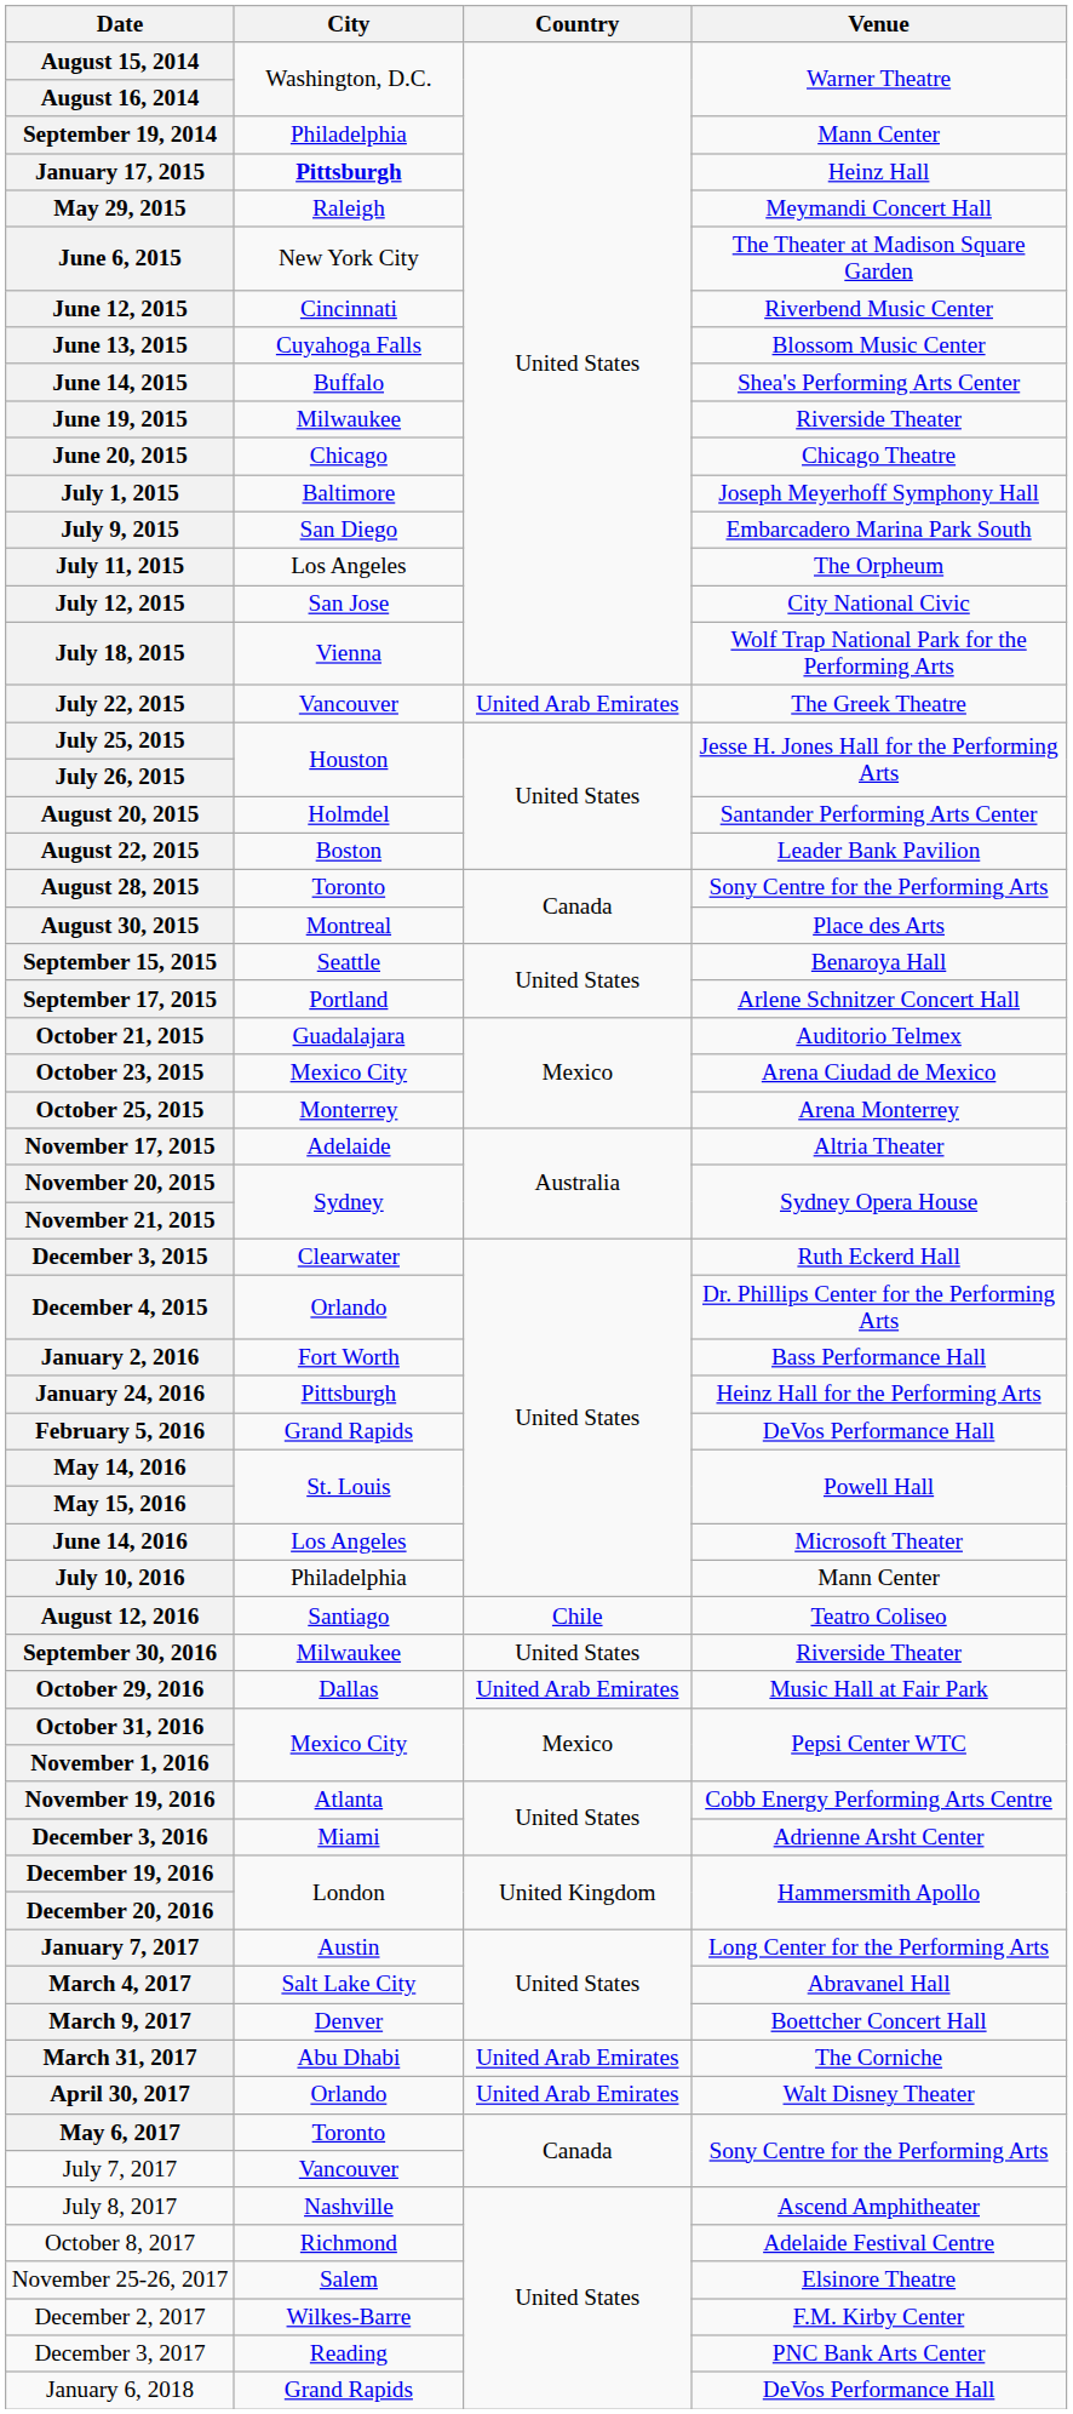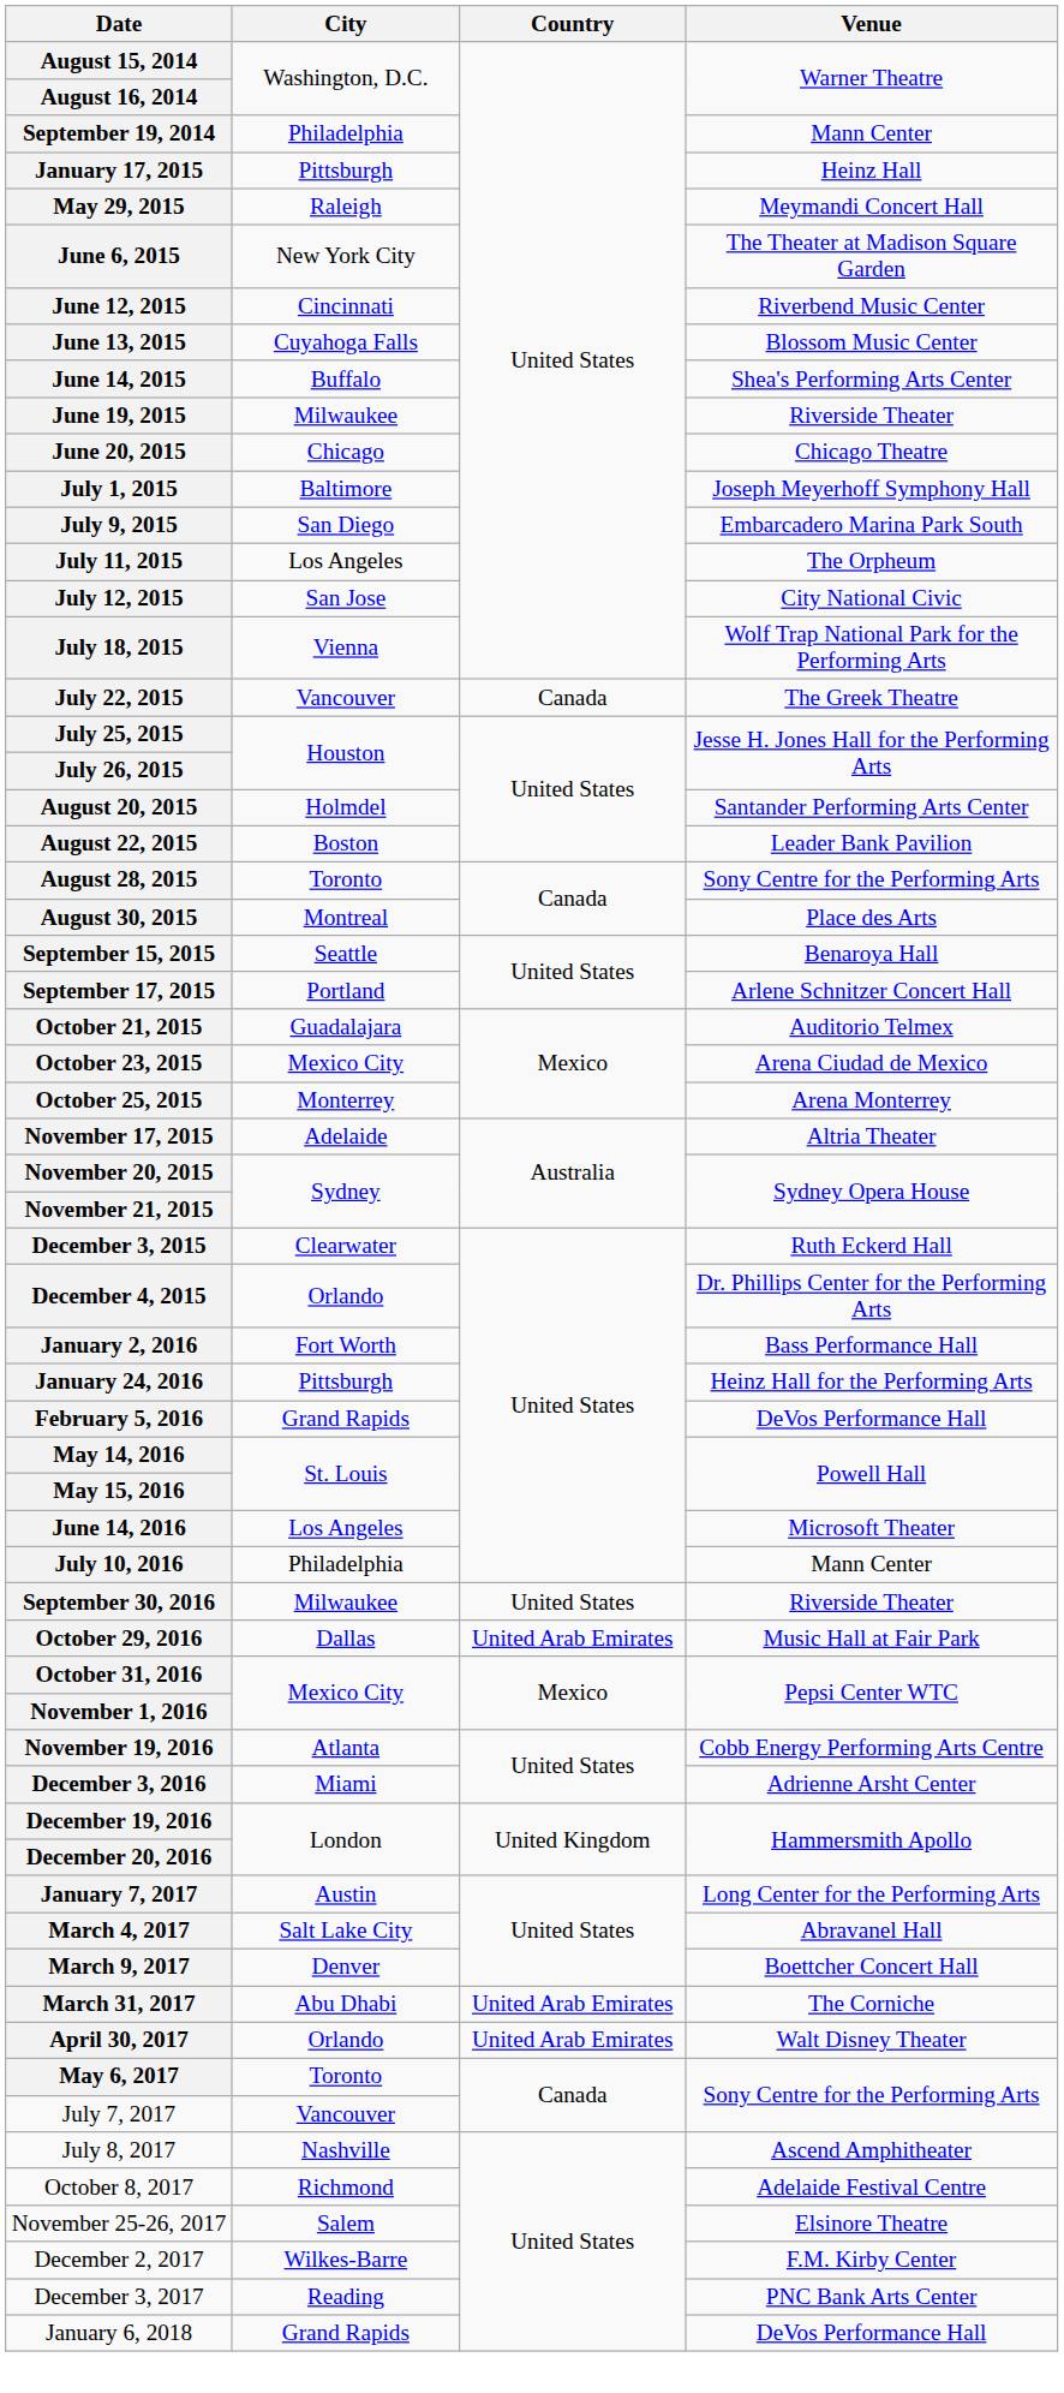 <table class="wikitable" style="text-align:center;">
 <tr>
 <th width="150">Date</th>
 <th width="150">City</th>
 <th width="150">Country</th>
 <th width="250">Venue</th>
 </tr>
 <tr>
 <th scope="row">August 15, 2014</th>
 <td rowspan="2">Washington, D.C.</td>
 <td rowspan="16">United States</td>
 <td rowspan="2"><a href='#'>Warner Theatre</a></td>
 </tr>
 <tr>
 <th scope="row">August 16, 2014</th>
 </tr>
 <tr>
 <th scope="row">September 19, 2014</th>
 <td><a href='#'>Philadelphia</a></td>
 <td><a href='#'>Mann Center</a></td>
 </tr>
 <tr>
 <th scope="row">January 17, 2015</th>
-<td><strong><a href='#'>Pittsburgh</a></strong></td>
+<td><a href='#'>Pittsburgh</a></td>
 <td><a href='#'>Heinz Hall</a></td>
 </tr>
 <tr>
 <th scope="row">May 29, 2015</th>
 <td><a href='#'>Raleigh</a></td>
 <td><a href='#'>Meymandi Concert Hall</a></td>
 </tr>
 <tr>
 <th scope="row">June 6, 2015</th>
 <td>New York City</td>
 <td><a href='#'>The Theater at Madison Square Garden</a></td>
 </tr>
 <tr>
 <th scope="row">June 12, 2015</th>
 <td><a href='#'>Cincinnati</a></td>
 <td><a href='#'>Riverbend Music Center</a></td>
 </tr>
 <tr>
 <th scope="row">June 13, 2015</th>
 <td><a href='#'>Cuyahoga Falls</a></td>
 <td><a href='#'>Blossom Music Center</a></td>
 </tr>
 <tr>
 <th scope="row">June 14, 2015</th>
 <td><a href='#'>Buffalo</a></td>
 <td><a href='#'>Shea's Performing Arts Center</a></td>
 </tr>
 <tr>
 <th scope="row">June 19, 2015</th>
 <td><a href='#'>Milwaukee</a></td>
 <td><a href='#'>Riverside Theater</a></td>
 </tr>
 <tr>
 <th scope="row">June 20, 2015</th>
 <td><a href='#'>Chicago</a></td>
 <td><a href='#'>Chicago Theatre</a></td>
 </tr>
 <tr>
 <th scope="row">July 1, 2015</th>
 <td><a href='#'>Baltimore</a></td>
 <td><a href='#'>Joseph Meyerhoff Symphony Hall</a></td>
 </tr>
 <tr>
 <th scope="row">July 9, 2015</th>
 <td><a href='#'>San Diego</a></td>
 <td><a href='#'>Embarcadero Marina Park South</a></td>
 </tr>
 <tr>
 <th scope="row">July 11, 2015</th>
 <td>Los Angeles</td>
 <td><a href='#'>The Orpheum</a></td>
 </tr>
 <tr>
 <th scope="row">July 12, 2015</th>
 <td><a href='#'>San Jose</a></td>
 <td><a href='#'>City National Civic</a></td>
 </tr>
 <tr>
 <th scope="row">July 18, 2015</th>
 <td><a href='#'>Vienna</a></td>
 <td><a href='#'>Wolf Trap National Park for the Performing Arts</a></td>
 </tr>
 <tr>
 <th scope="row">July 22, 2015</th>
 <td><a href='#'>Vancouver</a></td>
-<td><a href='#'>United Arab Emirates</a></td>
+<td>Canada</td>
 <td><a href='#'>The Greek Theatre</a></td>
 </tr>
 <tr>
 <th scope="row">July 25, 2015</th>
 <td rowspan="2"><a href='#'>Houston</a></td>
 <td rowspan="4">United States</td>
 <td rowspan="2"><a href='#'>Jesse H. Jones Hall for the Performing Arts</a></td>
 </tr>
 <tr>
 <th scope="row">July 26, 2015</th>
 </tr>
 <tr>
 <th scope="row">August 20, 2015</th>
 <td><a href='#'>Holmdel</a></td>
 <td><a href='#'>Santander Performing Arts Center</a></td>
 </tr>
 <tr>
 <th scope="row">August 22, 2015</th>
 <td><a href='#'>Boston</a></td>
 <td><a href='#'>Leader Bank Pavilion</a></td>
 </tr>
 <tr>
 <th scope="row">August 28, 2015</th>
 <td><a href='#'>Toronto</a></td>
 <td rowspan="2">Canada</td>
 <td><a href='#'>Sony Centre for the Performing Arts</a></td>
 </tr>
 <tr>
 <th scope="row">August 30, 2015</th>
 <td><a href='#'>Montreal</a></td>
 <td><a href='#'>Place des Arts</a></td>
 </tr>
 <tr>
 <th scope="row">September 15, 2015</th>
 <td><a href='#'>Seattle</a></td>
 <td rowspan="2">United States</td>
 <td><a href='#'>Benaroya Hall</a></td>
 </tr>
 <tr>
 <th scope="row">September 17, 2015</th>
 <td><a href='#'>Portland</a></td>
 <td><a href='#'>Arlene Schnitzer Concert Hall</a></td>
 </tr>
 <tr>
 <th scope="row">October 21, 2015</th>
 <td><a href='#'>Guadalajara</a></td>
 <td rowspan="3">Mexico</td>
 <td><a href='#'>Auditorio Telmex</a></td>
 </tr>
 <tr>
 <th scope="row">October 23, 2015</th>
 <td><a href='#'>Mexico City</a></td>
 <td><a href='#'>Arena Ciudad de Mexico</a></td>
 </tr>
 <tr>
 <th scope="row">October 25, 2015</th>
 <td><a href='#'>Monterrey</a></td>
 <td><a href='#'>Arena Monterrey</a></td>
 </tr>
 <tr>
 <th scope="row">November 17, 2015</th>
 <td><a href='#'>Adelaide</a></td>
 <td rowspan="3">Australia</td>
 <td><a href='#'>Altria Theater</a></td>
 </tr>
 <tr>
 <th scope="row">November 20, 2015</th>
 <td rowspan="2"><a href='#'>Sydney</a></td>
 <td rowspan="2"><a href='#'>Sydney Opera House</a></td>
 </tr>
 <tr>
 <th scope="row">November 21, 2015</th>
 </tr>
 <tr>
 <th scope="row">December 3, 2015</th>
 <td><a href='#'>Clearwater</a></td>
 <td rowspan="9">United States</td>
 <td><a href='#'>Ruth Eckerd Hall</a></td>
 </tr>
 <tr>
 <th scope="row">December 4, 2015</th>
 <td><a href='#'>Orlando</a></td>
 <td><a href='#'>Dr. Phillips Center for the Performing Arts</a></td>
 </tr>
 <tr>
 <th scope="row">January 2, 2016</th>
 <td><a href='#'>Fort Worth</a></td>
 <td><a href='#'>Bass Performance Hall</a></td>
 </tr>
 <tr>
 <th scope="row">January 24, 2016</th>
 <td><a href='#'>Pittsburgh</a></td>
 <td><a href='#'>Heinz Hall for the Performing Arts</a></td>
 </tr>
 <tr>
 <th scope="row">February 5, 2016</th>
 <td><a href='#'>Grand Rapids</a></td>
 <td><a href='#'>DeVos Performance Hall</a></td>
 </tr>
 <tr>
 <th scope="row">May 14, 2016</th>
 <td rowspan="2"><a href='#'>St. Louis</a></td>
 <td rowspan="2"><a href='#'>Powell Hall</a></td>
 </tr>
 <tr>
 <th scope="row">May 15, 2016</th>
 </tr>
 <tr>
 <th scope="row">June 14, 2016</th>
 <td><a href='#'>Los Angeles</a></td>
 <td><a href='#'>Microsoft Theater</a></td>
 </tr>
 <tr>
 <th scope="row">July 10, 2016</th>
 <td>Philadelphia</td>
 <td>Mann Center</td>
 </tr>
 <tr>
-<th scope="row">August 12, 2016</th>
-<td><a href='#'>Santiago</a></td>
-<td><a href='#'>Chile</a></td>
-<td><a href='#'>Teatro Coliseo</a></td>
-</tr>
-<tr>
 <th scope="row">September 30, 2016</th>
 <td><a href='#'>Milwaukee</a></td>
 <td>United States</td>
 <td><a href='#'>Riverside Theater</a></td>
 </tr>
 <tr>
 <th scope="row">October 29, 2016</th>
 <td><a href='#'>Dallas</a></td>
 <td><a href='#'>United Arab Emirates</a></td>
 <td><a href='#'>Music Hall at Fair Park</a></td>
 </tr>
 <tr>
 <th scope="row">October 31, 2016</th>
 <td rowspan="2"><a href='#'>Mexico City</a></td>
 <td rowspan="2">Mexico</td>
 <td rowspan="2"><a href='#'>Pepsi Center WTC</a></td>
 </tr>
 <tr>
 <th scope="row">November 1, 2016</th>
 </tr>
 <tr>
 <th scope="row">November 19, 2016</th>
 <td><a href='#'>Atlanta</a></td>
 <td rowspan="2">United States</td>
 <td><a href='#'>Cobb Energy Performing Arts Centre</a></td>
 </tr>
 <tr>
 <th scope="row">December 3, 2016</th>
 <td><a href='#'>Miami</a></td>
 <td><a href='#'>Adrienne Arsht Center</a></td>
 </tr>
 <tr>
 <th scope="row">December 19, 2016</th>
 <td rowspan="2">London</td>
 <td rowspan="2">United Kingdom</td>
 <td rowspan="2"><a href='#'>Hammersmith Apollo</a></td>
 </tr>
 <tr>
 <th scope="row">December 20, 2016</th>
 </tr>
 <tr>
 <th scope="row">January 7, 2017</th>
 <td><a href='#'>Austin</a></td>
 <td rowspan="3">United States</td>
 <td><a href='#'>Long Center for the Performing Arts</a></td>
 </tr>
 <tr>
 <th scope="row">March 4, 2017</th>
 <td><a href='#'>Salt Lake City</a></td>
 <td><a href='#'>Abravanel Hall</a></td>
 </tr>
 <tr>
 <th scope="row">March 9, 2017</th>
 <td><a href='#'>Denver</a></td>
 <td><a href='#'>Boettcher Concert Hall</a></td>
 </tr>
 <tr>
 <th scope="row">March 31, 2017</th>
 <td><a href='#'>Abu Dhabi</a></td>
 <td><a href='#'>United Arab Emirates</a></td>
 <td><a href='#'>The Corniche</a></td>
 </tr>
 <tr>
 <th scope="row">April 30, 2017</th>
 <td><a href='#'>Orlando</a></td>
 <td><a href='#'>United Arab Emirates</a></td>
 <td><a href='#'>Walt Disney Theater</a></td>
 </tr>
 <tr>
 <th scope="row">May 6, 2017</th>
 <td><a href='#'>Toronto</a></td>
 <td rowspan="2">Canada</td>
 <td rowspan="2"><a href='#'>Sony Centre for the Performing Arts</a></td>
 </tr>
 <tr>
 <td>July 7, 2017</td>
 <td><a href='#'>Vancouver</a></td>
 </tr>
 <tr>
 <td>July 8, 2017</td>
 <td><a href='#'>Nashville</a></td>
 <td rowspan="6">United States</td>
 <td><a href='#'>Ascend Amphitheater</a></td>
 </tr>
 <tr>
 <td>October 8, 2017</td>
 <td><a href='#'>Richmond</a></td>
 <td><a href='#'>Adelaide Festival Centre</a></td>
 </tr>
 <tr>
 <td>November 25-26, 2017</td>
 <td><a href='#'>Salem</a></td>
 <td><a href='#'>Elsinore Theatre</a></td>
 </tr>
 <tr>
 <td>December 2, 2017</td>
 <td><a href='#'>Wilkes-Barre</a></td>
 <td><a href='#'>F.M. Kirby Center</a></td>
 </tr>
 <tr>
 <td>December 3, 2017</td>
 <td><a href='#'>Reading</a></td>
 <td><a href='#'>PNC Bank Arts Center</a></td>
 </tr>
 <tr>
 <td>January 6, 2018</td>
 <td><a href='#'>Grand Rapids</a></td>
 <td><a href='#'>DeVos Performance Hall</a></td>
 </tr>
 </table>
